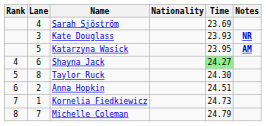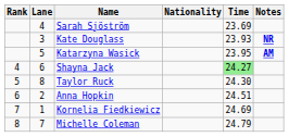 <table class="wikitable sortable" style="text-align:center">
 <tr>
 <th>Rank</th>
 <th>Lane</th>
 <th>Name</th>
 <th>Nationality</th>
 <th>Time</th>
 <th>Notes</th>
 </tr>
 <tr>
 <td></td>
 <td>4</td>
 <td align=left><a href='#'>Sarah Sjöström</a></td>
 <td align=left></td>
 <td>23.69</td>
 <td></td>
 </tr>
 <tr>
 <td></td>
 <td>3</td>
 <td align=left><a href='#'>Kate Douglass</a></td>
 <td align=left></td>
 <td>23.93</td>
 <td><strong><a href='#'>NR</a></strong></td>
 </tr>
 <tr>
 <td></td>
 <td>5</td>
 <td align=left><a href='#'>Katarzyna Wasick</a></td>
 <td align=left></td>
 <td>23.95</td>
 <td><strong><a href='#'>AM</a></strong></td>
 </tr>
 <tr>
 <td>4</td>
 <td>6</td>
 <td align=left><a href='#'>Shayna Jack</a></td>
 <td align=left></td>
 <td style="background: lightgreen;">24.27</td>
 <td></td>
 </tr>
 <tr>
 <td>5</td>
 <td>8</td>
 <td align=left><a href='#'>Taylor Ruck</a></td>
 <td align=left></td>
 <td>24.30</td>
 <td></td>
 </tr>
 <tr>
 <td>6</td>
 <td>2</td>
 <td align=left><a href='#'>Anna Hopkin</a></td>
 <td align=left></td>
 <td>24.51</td>
 <td></td>
 </tr>
 <tr>
 <td>7</td>
 <td>1</td>
 <td align=left><a href='#'>Kornelia Fiedkiewicz</a></td>
 <td align=left></td>
-<td>24.73</td>
+<td>24.69</td>
 <td></td>
 </tr>
 <tr>
 <td>8</td>
 <td>7</td>
 <td align=left><a href='#'>Michelle Coleman</a></td>
 <td align=left></td>
 <td>24.79</td>
 <td></td>
 </tr>
 </table>
